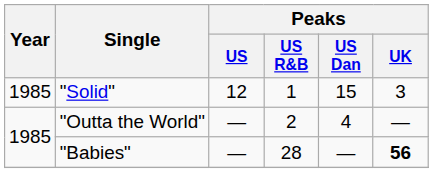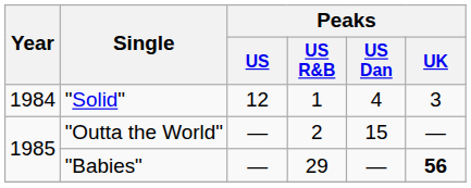 <table class="wikitable" style="text-align:center;">
 <tr>
 <th rowspan="2">Year</th>
 <th rowspan="2">Single</th>
 <th colspan="4">Peaks</th>
 </tr>
 <tr style="font-size:smaller;">
 <th width="40"><a href='#'>US</a><br></th>
 <th width="40"><a href='#'>US<br>R&B</a><br></th>
 <th width="40"><a href='#'>US<br>Dan</a><br></th>
 <th width="40"><a href='#'>UK</a><br></th>
 </tr>
 <tr>
-<td rowspan="1">1985</td>
+<td rowspan="1">1984</td>
 <td align="left">"<a href='#'>Solid</a>"</td>
 <td>12</td>
 <td>1</td>
-<td>15</td>
+<td>4</td>
 <td>3</td>
 </tr>
 <tr>
 <td rowspan="2">1985</td>
 <td align="left">"Outta the World"</td>
 <td>—</td>
 <td>2</td>
-<td>4</td>
+<td>15</td>
 <td>—</td>
 </tr>
 <tr>
 <td align="left">"Babies"</td>
 <td>—</td>
-<td>28</td>
+<td>29</td>
 <td>—</td>
 <td><strong>56</strong></td>
 </tr>
 <tr>
 </tr>
 </table>
